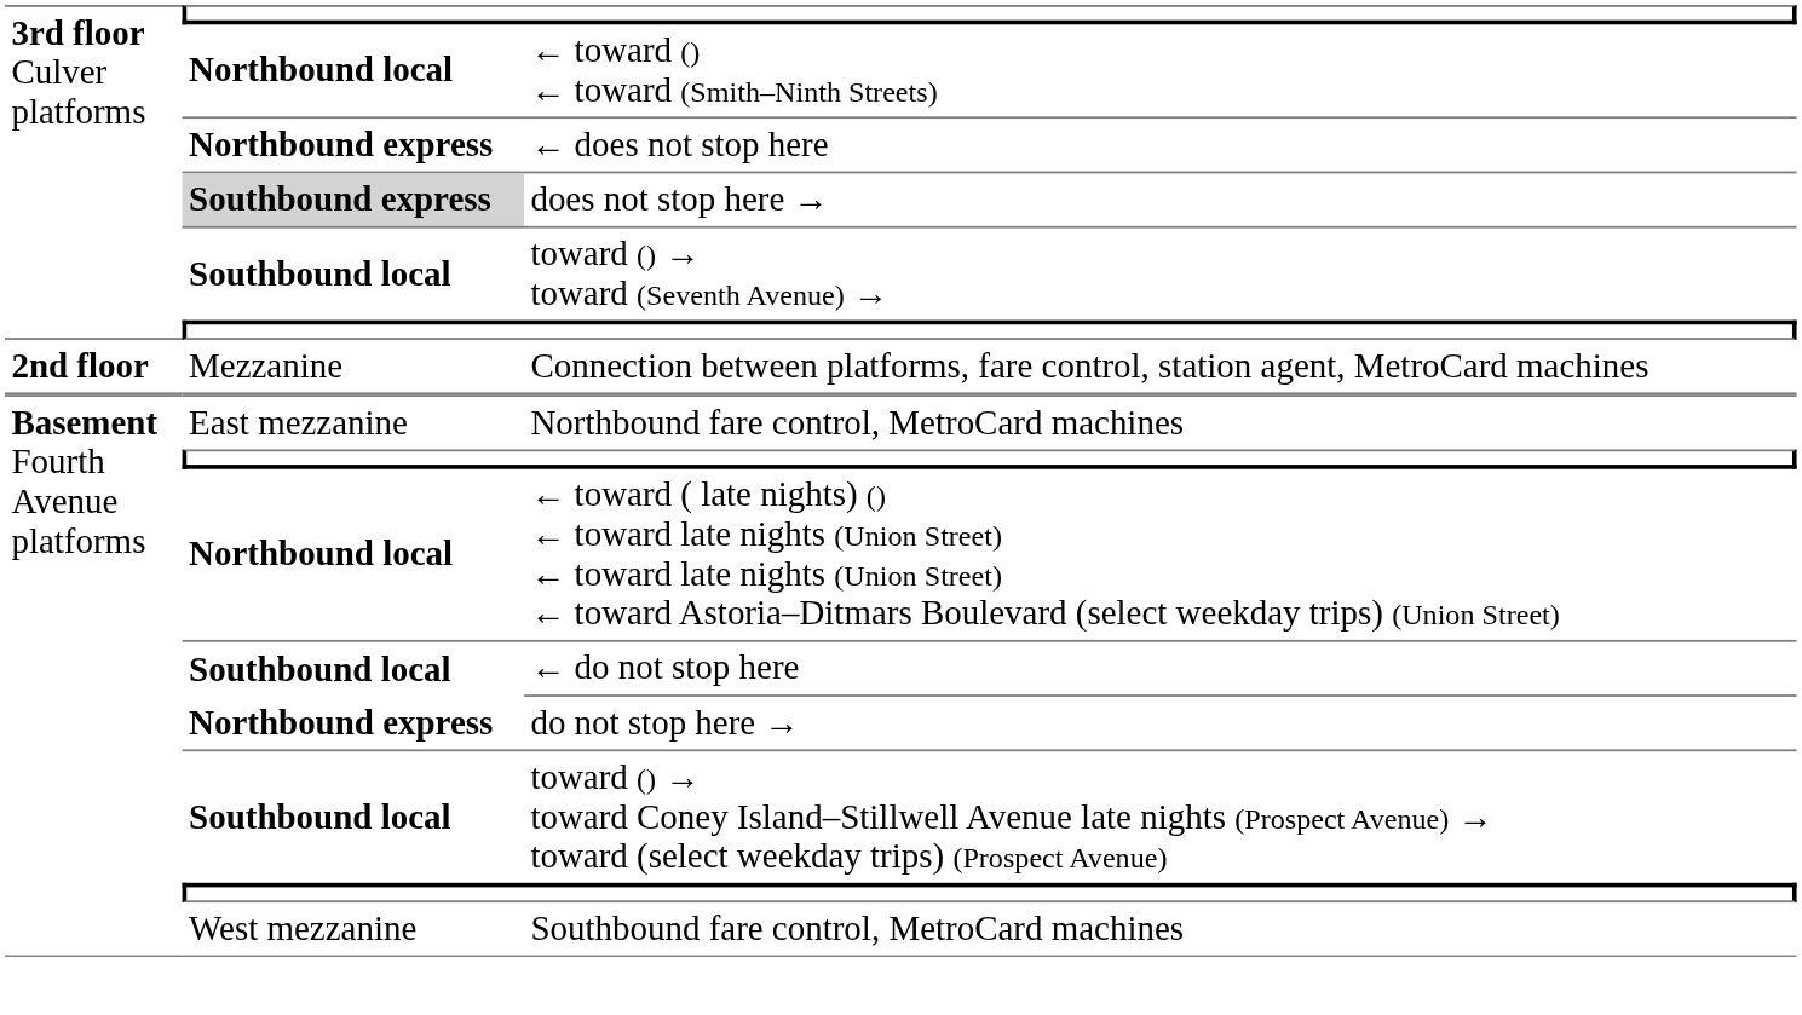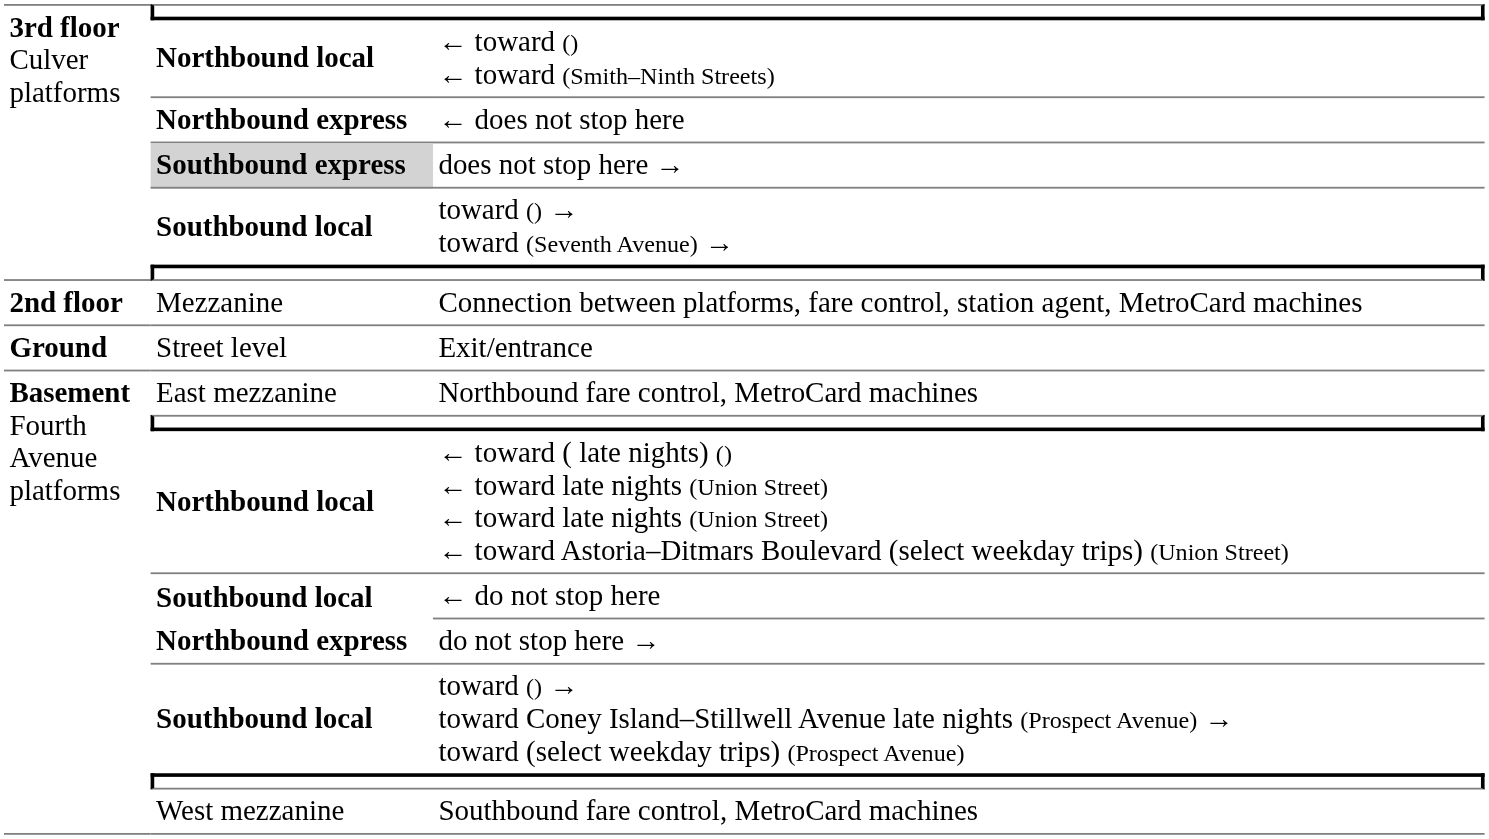 <table table border=0 cellspacing=0 cellpadding=3>
 <tr>
 <td style="border-top:solid 1px gray;border-bottom:solid 1px gray;vertical-align:top;" rowspan=6><strong>3rd floor</strong><br>Culver platforms</td>
 <td style="border-top:solid 1px gray;border-right:solid 2px black;border-left:solid 2px black;border-bottom:solid 2px black;text-align:center;" colspan=2></td>
 </tr>
 <tr>
 <td style="border-bottom:solid 1px gray;"><strong>Northbound local</strong></td>
 <td style="border-bottom:solid 1px gray;">←  toward  <small>()</small><br>←  toward  <small>(Smith–Ninth Streets)</small></td>
 </tr>
 <tr>
 <td style="border-bottom:solid 1px gray;"><span><strong>Northbound express</strong></span></td>
 <td style="border-bottom:solid 1px gray;">←  does not stop here</td>
 </tr>
 <tr>
 <td style="background: lightgrey; border-bottom:solid 1px gray;"><span><strong>Southbound express</strong></span></td>
 <td style="border-bottom:solid 1px gray;">  does not stop here →</td>
 </tr>
 <tr>
 <td><strong>Southbound local</strong></td>
 <td>  toward  <small>()</small> →<br>  toward  <small>(Seventh Avenue)</small> →</td>
 </tr>
 <tr>
 <td style="border-bottom:solid 1px gray;border-top:solid 2px black;border-right:solid 2px black;border-left:solid 2px black;text-align:center;" colspan=2></td>
 </tr>
 <tr>
 <td style="border-bottom:solid 1px gray;" width=75><strong>2nd floor</strong></td>
 <td style="border-bottom:solid 1px gray;" width=150>Mezzanine</td>
 <td style="border-bottom:solid 1px gray;" width=575>Connection between platforms, fare control, station agent, MetroCard machines</td>
+</tr>
+<tr>
+<td><strong>Ground</strong></td>
+<td>Street level</td>
+<td>Exit/entrance</td>
 </tr>
 <tr>
 <td style="border-bottom:solid 1px gray;border-top:solid 1px gray;vertical-align:top;" rowspan=8><strong>Basement</strong><br>Fourth Avenue platforms</td>
 <td style="border-top:solid 1px gray;">East mezzanine</td>
 <td style="border-top:solid 1px gray;">Northbound fare control, MetroCard machines</td>
 </tr>
 <tr>
 <td style="border-top:solid 1px gray;border-right:solid 2px black;border-left:solid 2px black;border-bottom:solid 2px black;text-align:center;" colspan=2></td>
 </tr>
 <tr>
 <td style="border-bottom:solid 1px gray;"><span><strong>Northbound local</strong></span></td>
 <td style="border-bottom:solid 1px gray;">←  toward  ( late nights) <small>()</small><br>←  toward  late nights <small>(Union Street)</small><br>←  toward  late nights <small>(Union Street)</small><br>←  toward Astoria–Ditmars Boulevard (select weekday trips) <small>(Union Street)</small></td>
 </tr>
 <tr>
 <td><strong>Southbound local</strong></td>
 <td style="border-bottom:solid 1px gray;">←  do not stop here</td>
 </tr>
 <tr>
 <td style="border-bottom:solid 1px gray;"><span><strong>Northbound express</strong></span></td>
 <td style="border-bottom:solid 1px gray;">  do not stop here  →</td>
 </tr>
 <tr>
 <td><span><strong>Southbound local</strong></span></td>
 <td>  toward  <small>()</small> →<br>  toward Coney Island–Stillwell Avenue late nights <small>(Prospect Avenue)</small> →<br>  toward  (select weekday trips) <small>(Prospect Avenue)</small></td>
 </tr>
 <tr>
 <td style="border-bottom:solid 1px gray;border-top:solid 2px black;border-right:solid 2px black;border-left:solid 2px black;text-align:center;" colspan=2></td>
 </tr>
 <tr>
 <td style="border-bottom:solid 1px gray;">West mezzanine</td>
 <td style="border-bottom:solid 1px gray;">Southbound fare control, MetroCard machines</td>
 </tr>
 </table>
